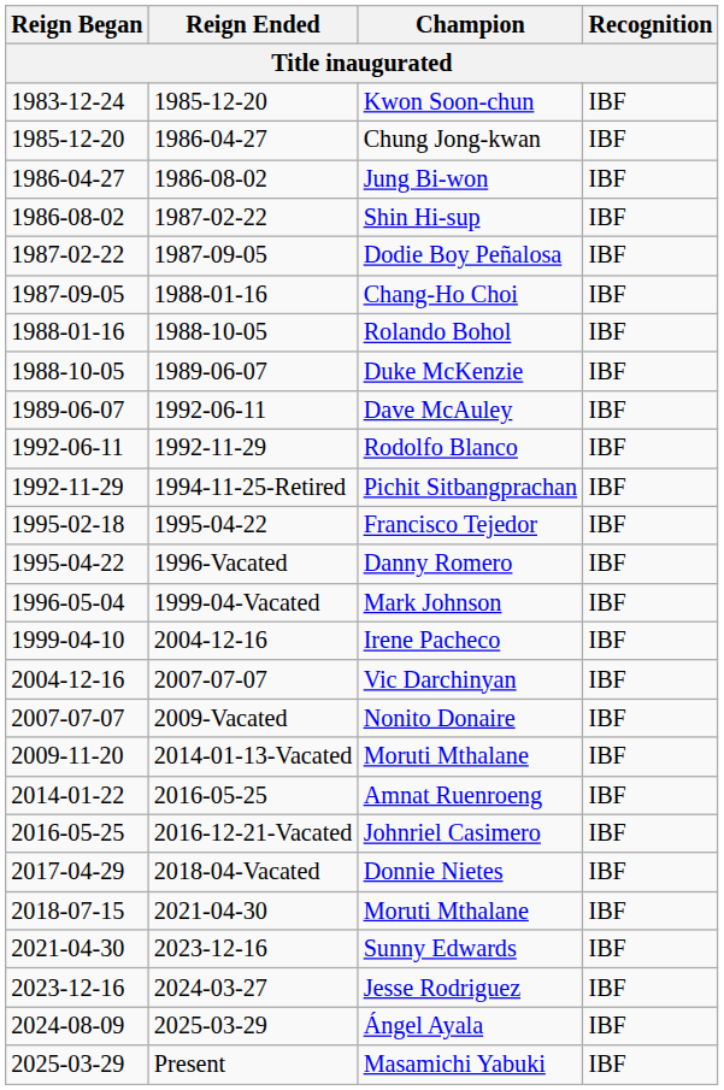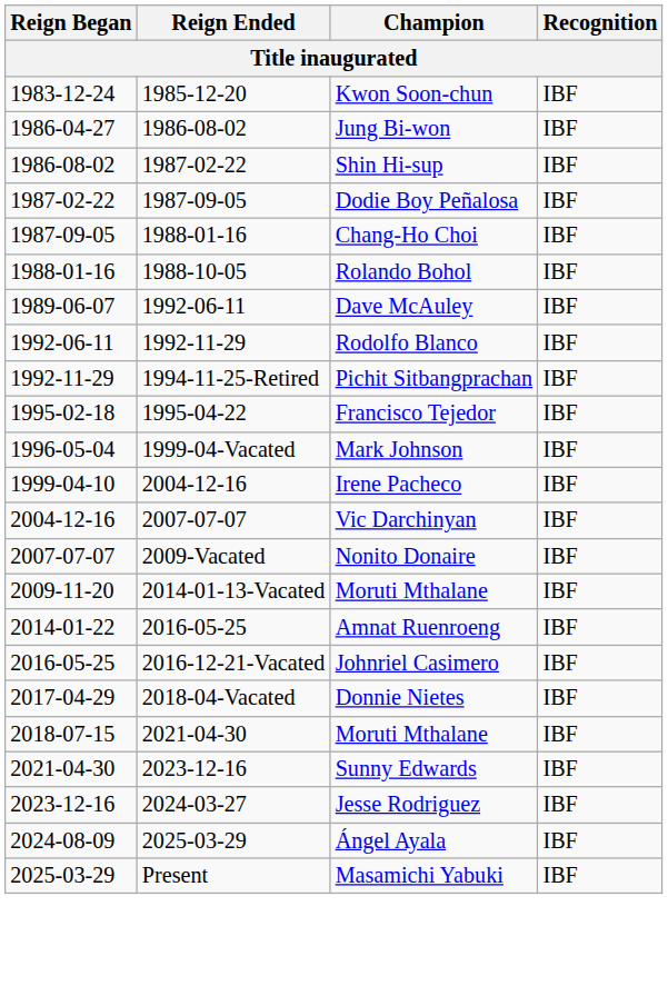 <table class="wikitable">
 <tr>
 <th>Reign Began</th>
 <th>Reign Ended</th>
 <th>Champion</th>
 <th>Recognition</th>
 </tr>
 <tr>
 <th colspan="4">Title inaugurated</th>
 </tr>
 <tr>
 <td>1983-12-24</td>
 <td>1985-12-20</td>
 <td> <a href='#'>Kwon Soon-chun</a></td>
-<td>IBF</td>
-</tr>
-<tr>
-<td>1985-12-20</td>
-<td>1986-04-27</td>
-<td> Chung Jong-kwan</td>
 <td>IBF</td>
 </tr>
 <tr>
 <td>1986-04-27</td>
 <td>1986-08-02</td>
 <td> <a href='#'>Jung Bi-won</a></td>
 <td>IBF</td>
 </tr>
 <tr>
 <td>1986-08-02</td>
 <td>1987-02-22</td>
 <td> <a href='#'>Shin Hi-sup</a></td>
 <td>IBF</td>
 </tr>
 <tr>
 <td>1987-02-22</td>
 <td>1987-09-05</td>
 <td> <a href='#'>Dodie Boy Peñalosa</a></td>
 <td>IBF</td>
 </tr>
 <tr>
 <td>1987-09-05</td>
 <td>1988-01-16</td>
 <td> <a href='#'>Chang-Ho Choi</a></td>
 <td>IBF</td>
 </tr>
 <tr>
 <td>1988-01-16</td>
 <td>1988-10-05</td>
 <td> <a href='#'>Rolando Bohol</a></td>
 <td>IBF</td>
 </tr>
 <tr>
-<td>1988-10-05</td>
-<td>1989-06-07</td>
-<td> <a href='#'>Duke McKenzie</a></td>
-<td>IBF</td>
-</tr>
-<tr>
 <td>1989-06-07</td>
 <td>1992-06-11</td>
 <td> <a href='#'>Dave McAuley</a></td>
 <td>IBF</td>
 </tr>
 <tr>
 <td>1992-06-11</td>
 <td>1992-11-29</td>
 <td> <a href='#'>Rodolfo Blanco</a></td>
 <td>IBF</td>
 </tr>
 <tr>
 <td>1992-11-29</td>
 <td>1994-11-25-Retired</td>
 <td> <a href='#'>Pichit Sitbangprachan</a></td>
 <td>IBF</td>
 </tr>
 <tr>
 <td>1995-02-18</td>
 <td>1995-04-22</td>
 <td> <a href='#'>Francisco Tejedor</a></td>
-<td>IBF</td>
-</tr>
-<tr>
-<td>1995-04-22</td>
-<td>1996-Vacated</td>
-<td> <a href='#'>Danny Romero</a></td>
 <td>IBF</td>
 </tr>
 <tr>
 <td>1996-05-04</td>
 <td>1999-04-Vacated</td>
 <td> <a href='#'>Mark Johnson</a></td>
 <td>IBF</td>
 </tr>
 <tr>
 <td>1999-04-10</td>
 <td>2004-12-16</td>
 <td> <a href='#'>Irene Pacheco</a></td>
 <td>IBF</td>
 </tr>
 <tr>
 <td>2004-12-16</td>
 <td>2007-07-07</td>
 <td> <a href='#'>Vic Darchinyan</a></td>
 <td>IBF</td>
 </tr>
 <tr>
 <td>2007-07-07</td>
 <td>2009-Vacated</td>
 <td> <a href='#'>Nonito Donaire</a></td>
 <td>IBF</td>
 </tr>
 <tr>
 <td>2009-11-20</td>
 <td>2014-01-13-Vacated</td>
 <td> <a href='#'>Moruti Mthalane</a></td>
 <td>IBF</td>
 </tr>
 <tr>
 <td>2014-01-22</td>
 <td>2016-05-25</td>
 <td> <a href='#'>Amnat Ruenroeng</a></td>
 <td>IBF</td>
 </tr>
 <tr>
 <td>2016-05-25</td>
 <td>2016-12-21-Vacated</td>
 <td> <a href='#'>Johnriel Casimero</a></td>
 <td>IBF</td>
 </tr>
 <tr>
 <td>2017-04-29</td>
 <td>2018-04-Vacated</td>
 <td> <a href='#'>Donnie Nietes</a></td>
 <td>IBF</td>
 </tr>
 <tr>
 <td>2018-07-15</td>
 <td>2021-04-30</td>
 <td> <a href='#'>Moruti Mthalane</a></td>
 <td>IBF</td>
 </tr>
 <tr>
 <td>2021-04-30</td>
 <td>2023-12-16</td>
 <td> <a href='#'>Sunny Edwards</a></td>
 <td>IBF</td>
 </tr>
 <tr>
 <td>2023-12-16</td>
 <td>2024-03-27</td>
 <td> <a href='#'>Jesse Rodriguez</a></td>
 <td>IBF</td>
 </tr>
 <tr>
 <td>2024-08-09</td>
 <td>2025-03-29</td>
 <td> <a href='#'>Ángel Ayala</a></td>
 <td>IBF</td>
 </tr>
 <tr>
 <td>2025-03-29</td>
 <td>Present</td>
 <td> <a href='#'>Masamichi Yabuki</a></td>
 <td>IBF</td>
 </tr>
 </table>
